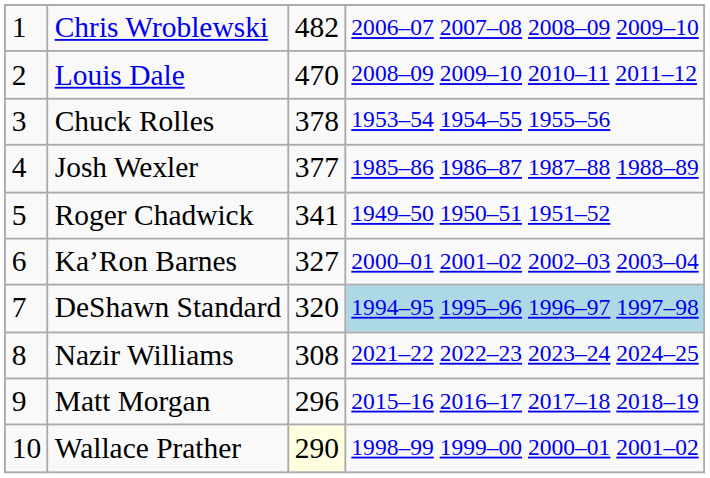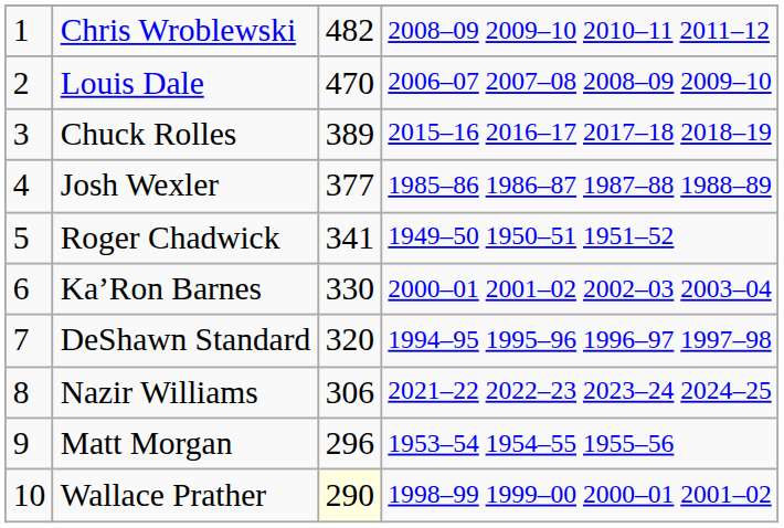 <table class="wikitable">
 <tr>
 </tr>
 <tr>
 <td>1</td>
 <td><a href='#'>Chris Wroblewski</a></td>
 <td>482</td>
-<td style="font-size:80%;"><a href='#'>2006–07</a> <a href='#'>2007–08</a> <a href='#'>2008–09</a> <a href='#'>2009–10</a></td>
+<td style="font-size:80%;"><a href='#'>2008–09</a> <a href='#'>2009–10</a> <a href='#'>2010–11</a> <a href='#'>2011–12</a></td>
 </tr>
 <tr>
 <td>2</td>
 <td><a href='#'>Louis Dale</a></td>
 <td>470</td>
-<td style="font-size:80%;"><a href='#'>2008–09</a> <a href='#'>2009–10</a> <a href='#'>2010–11</a> <a href='#'>2011–12</a></td>
+<td style="font-size:80%;"><a href='#'>2006–07</a> <a href='#'>2007–08</a> <a href='#'>2008–09</a> <a href='#'>2009–10</a></td>
 </tr>
 <tr>
 <td>3</td>
 <td>Chuck Rolles</td>
-<td>378</td>
-<td style="font-size:80%;"><a href='#'>1953–54</a> <a href='#'>1954–55</a> <a href='#'>1955–56</a></td>
+<td>389</td>
+<td style="font-size:80%;"><a href='#'>2015–16</a> <a href='#'>2016–17</a> <a href='#'>2017–18</a> <a href='#'>2018–19</a></td>
 </tr>
 <tr>
 <td>4</td>
 <td>Josh Wexler</td>
 <td>377</td>
 <td style="font-size:80%;"><a href='#'>1985–86</a> <a href='#'>1986–87</a> <a href='#'>1987–88</a> <a href='#'>1988–89</a></td>
 </tr>
 <tr>
 <td>5</td>
 <td>Roger Chadwick</td>
 <td>341</td>
 <td style="font-size:80%;"><a href='#'>1949–50</a> <a href='#'>1950–51</a> <a href='#'>1951–52</a></td>
 </tr>
 <tr>
 <td>6</td>
 <td>Ka’Ron Barnes</td>
-<td>327</td>
+<td>330</td>
 <td style="font-size:80%;"><a href='#'>2000–01</a> <a href='#'>2001–02</a> <a href='#'>2002–03</a> <a href='#'>2003–04</a></td>
 </tr>
 <tr>
 <td>7</td>
 <td>DeShawn Standard</td>
 <td>320</td>
-<td style="background: lightblue; font-size:80%;"><a href='#'>1994–95</a> <a href='#'>1995–96</a> <a href='#'>1996–97</a> <a href='#'>1997–98</a></td>
+<td style="font-size:80%;"><a href='#'>1994–95</a> <a href='#'>1995–96</a> <a href='#'>1996–97</a> <a href='#'>1997–98</a></td>
 </tr>
 <tr>
 <td>8</td>
 <td>Nazir Williams</td>
-<td>308</td>
+<td>306</td>
 <td style="font-size:80%;"><a href='#'>2021–22</a> <a href='#'>2022–23</a> <a href='#'>2023–24</a> <a href='#'>2024–25</a></td>
 </tr>
 <tr>
 <td>9</td>
 <td>Matt Morgan</td>
 <td>296</td>
-<td style="font-size:80%;"><a href='#'>2015–16</a> <a href='#'>2016–17</a> <a href='#'>2017–18</a> <a href='#'>2018–19</a></td>
+<td style="font-size:80%;"><a href='#'>1953–54</a> <a href='#'>1954–55</a> <a href='#'>1955–56</a></td>
 </tr>
 <tr>
 <td>10</td>
 <td>Wallace Prather</td>
 <td style="background: lightyellow;">290</td>
 <td style="font-size:80%;"><a href='#'>1998–99</a> <a href='#'>1999–00</a> <a href='#'>2000–01</a> <a href='#'>2001–02</a></td>
 </tr>
 </table>
